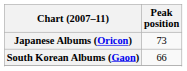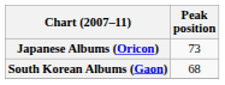 <table class="wikitable sortable plainrowheaders" style="text-align:center">
 <tr>
 <th align="center">Chart (2007–11)</th>
 <th align="center">Peak<br>position</th>
 </tr>
 <tr>
 <th scope="row">Japanese Albums (<a href='#'>Oricon</a>)</th>
 <td>73</td>
 </tr>
 <tr>
 <th scope="row">South Korean Albums (<a href='#'>Gaon</a>)</th>
-<td>66</td>
+<td>68</td>
 </tr>
 <tr>
 </tr>
 <tr>
 </tr>
 <tr>
 </tr>
 </table>
